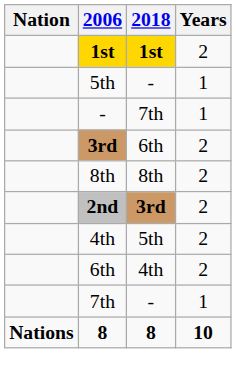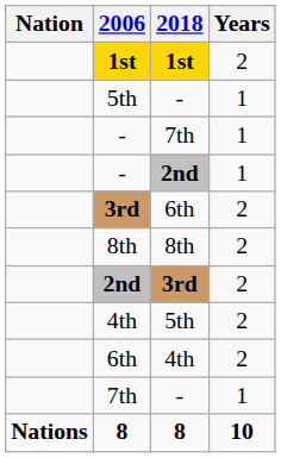 <table class="wikitable" style="text-align:center">
 <tr>
 <th>Nation</th>
 <th><a href='#'>2006</a></th>
 <th><a href='#'>2018</a></th>
 <th>Years</th>
 </tr>
 <tr>
 <td align=left></td>
 <td bgcolor=gold><strong>1st</strong></td>
 <td bgcolor=gold><strong>1st</strong></td>
 <td>2</td>
 </tr>
 <tr>
 <td align=left></td>
 <td>5th</td>
 <td>-</td>
 <td>1</td>
 </tr>
 <tr>
 <td align=left></td>
 <td>-</td>
 <td>7th</td>
+<td>1</td>
+</tr>
+<tr>
+<td align=left></td>
+<td>-</td>
+<td bgcolor=silver><strong>2nd</strong></td>
 <td>1</td>
 </tr>
 <tr>
 <td align=left></td>
 <td bgcolor=#cc9966><strong>3rd</strong></td>
 <td>6th</td>
 <td>2</td>
 </tr>
 <tr>
 <td align=left></td>
 <td>8th</td>
 <td>8th</td>
 <td>2</td>
 </tr>
 <tr>
 <td align=left></td>
 <td bgcolor=silver><strong>2nd</strong></td>
 <td bgcolor=#cc9966><strong>3rd</strong></td>
 <td>2</td>
 </tr>
 <tr>
 <td align=left></td>
 <td>4th</td>
 <td>5th</td>
 <td>2</td>
 </tr>
 <tr>
 <td align=left></td>
 <td>6th</td>
 <td>4th</td>
 <td>2</td>
 </tr>
 <tr>
 <td align=left></td>
 <td>7th</td>
 <td>-</td>
 <td>1</td>
 </tr>
 <tr>
 <td><strong>Nations</strong></td>
 <td><strong>8</strong></td>
 <td><strong>8</strong></td>
 <td><strong>10</strong></td>
 </tr>
 </table>
